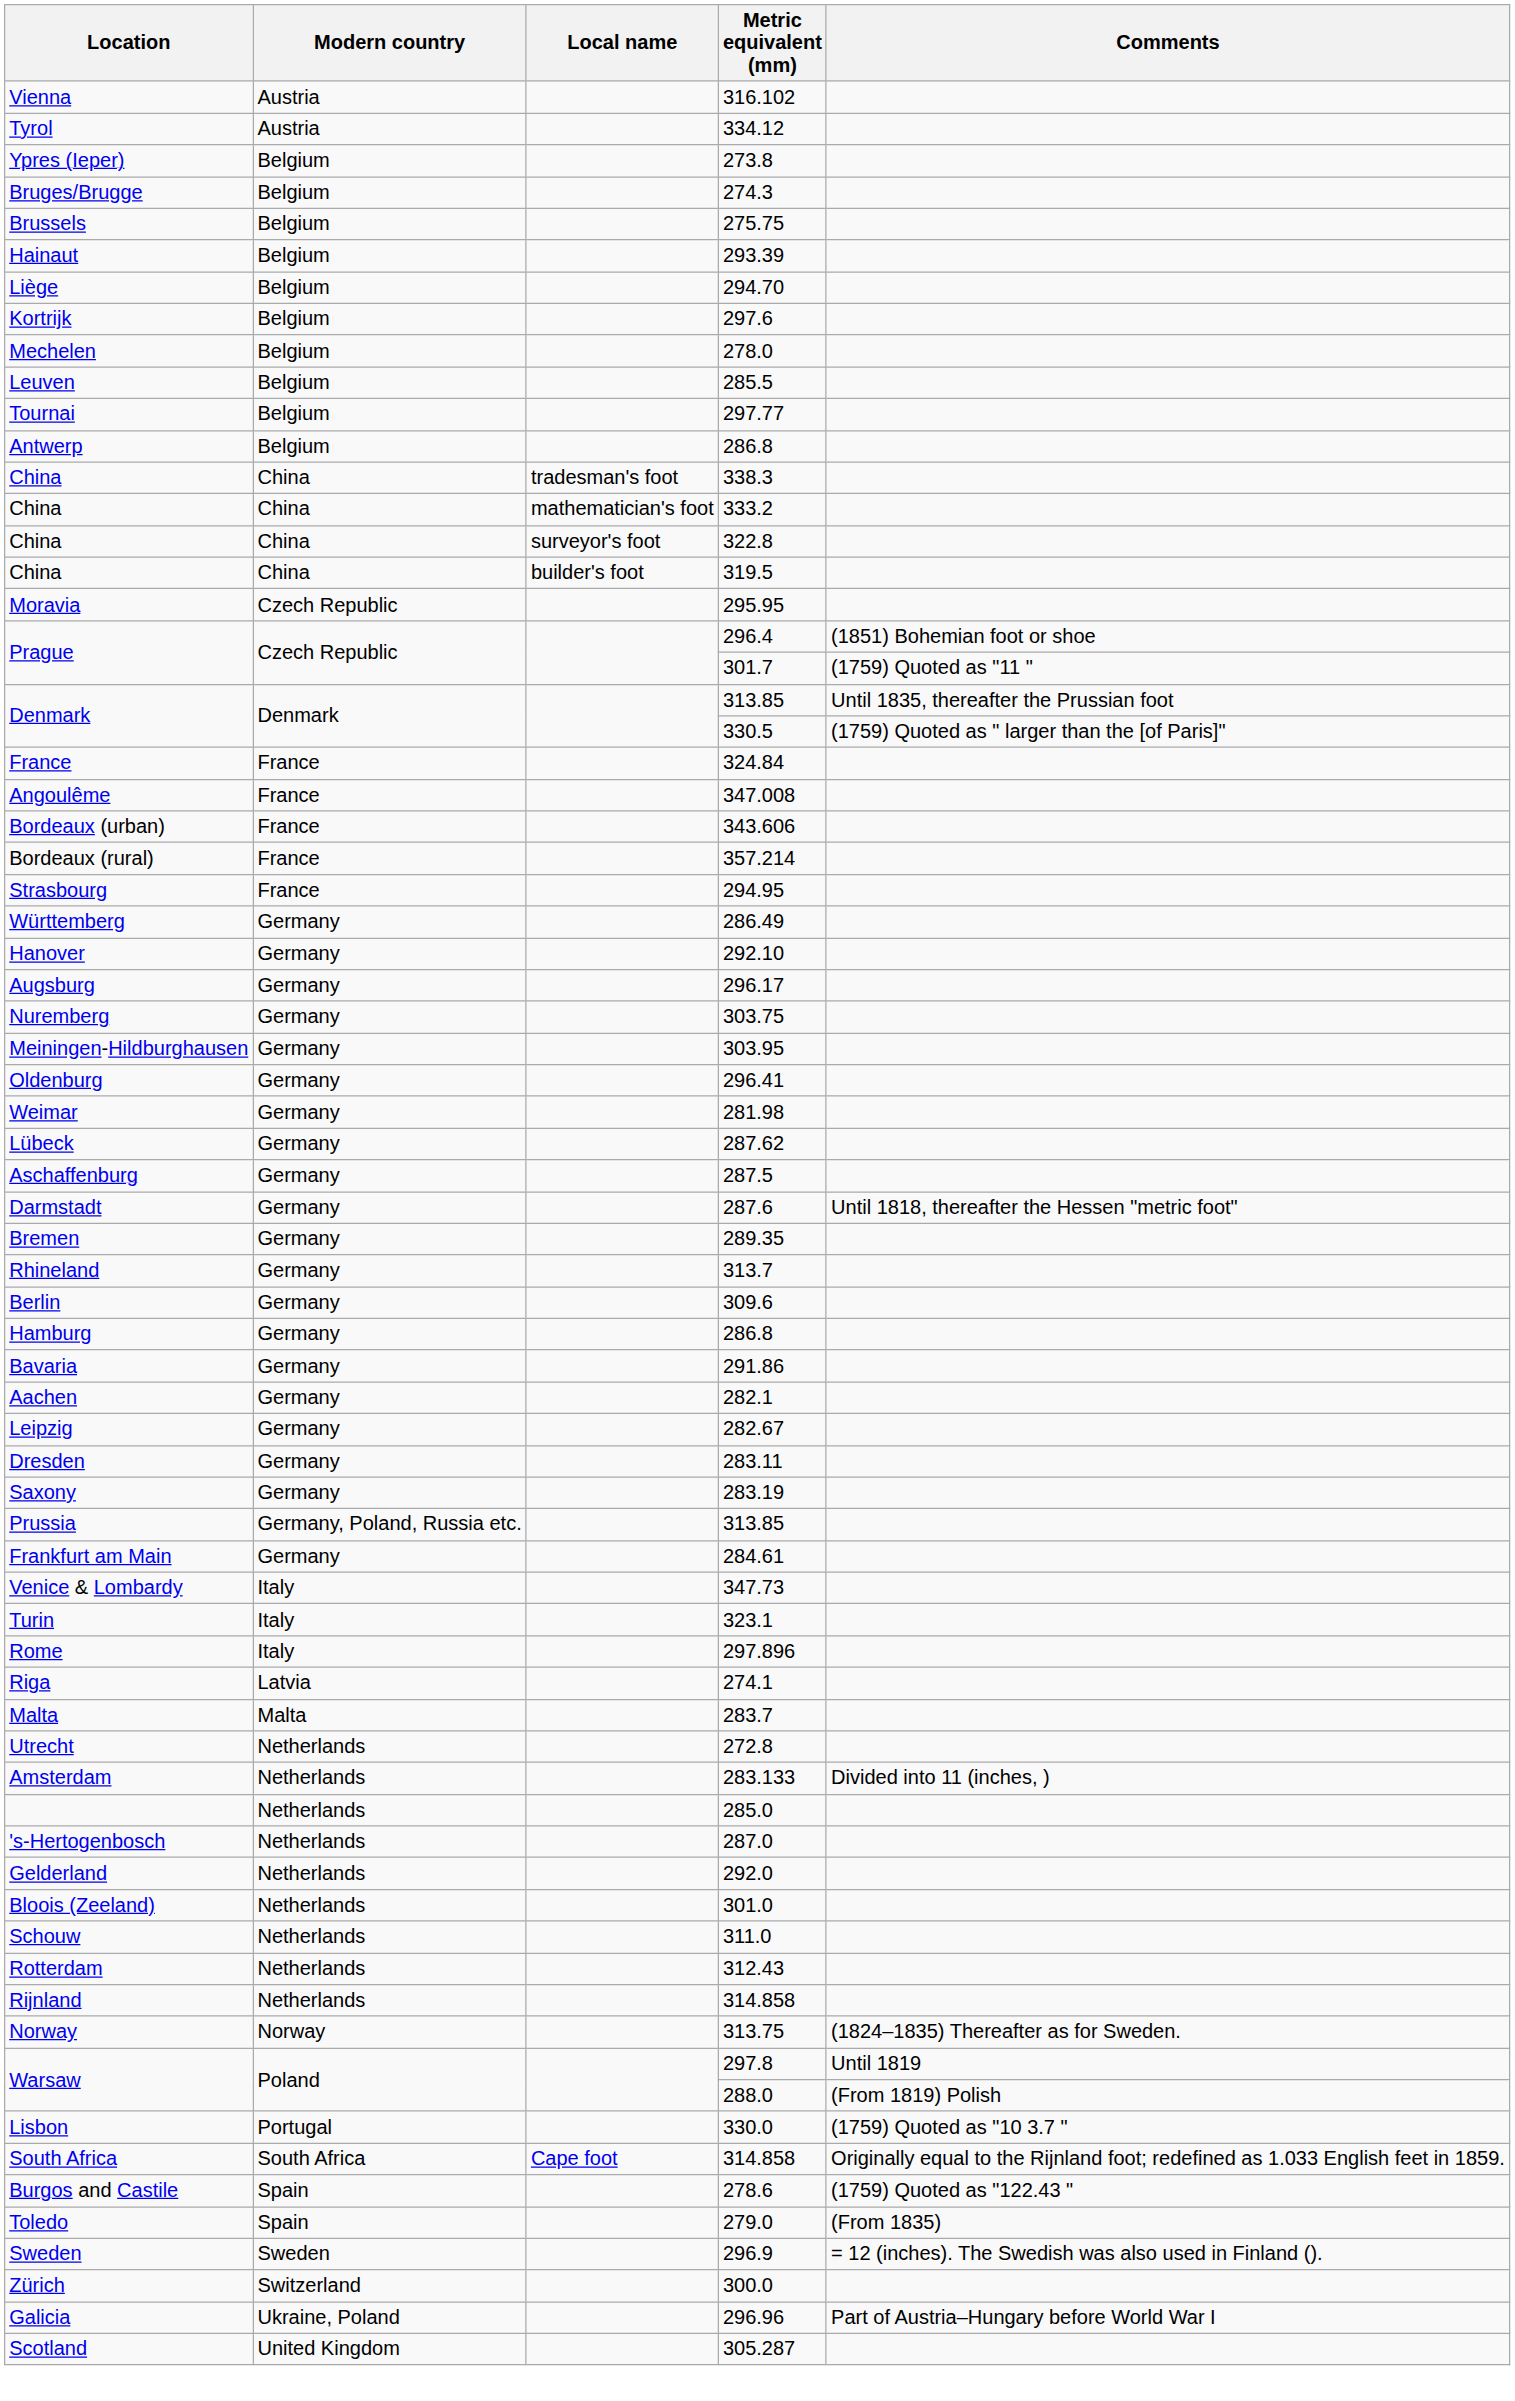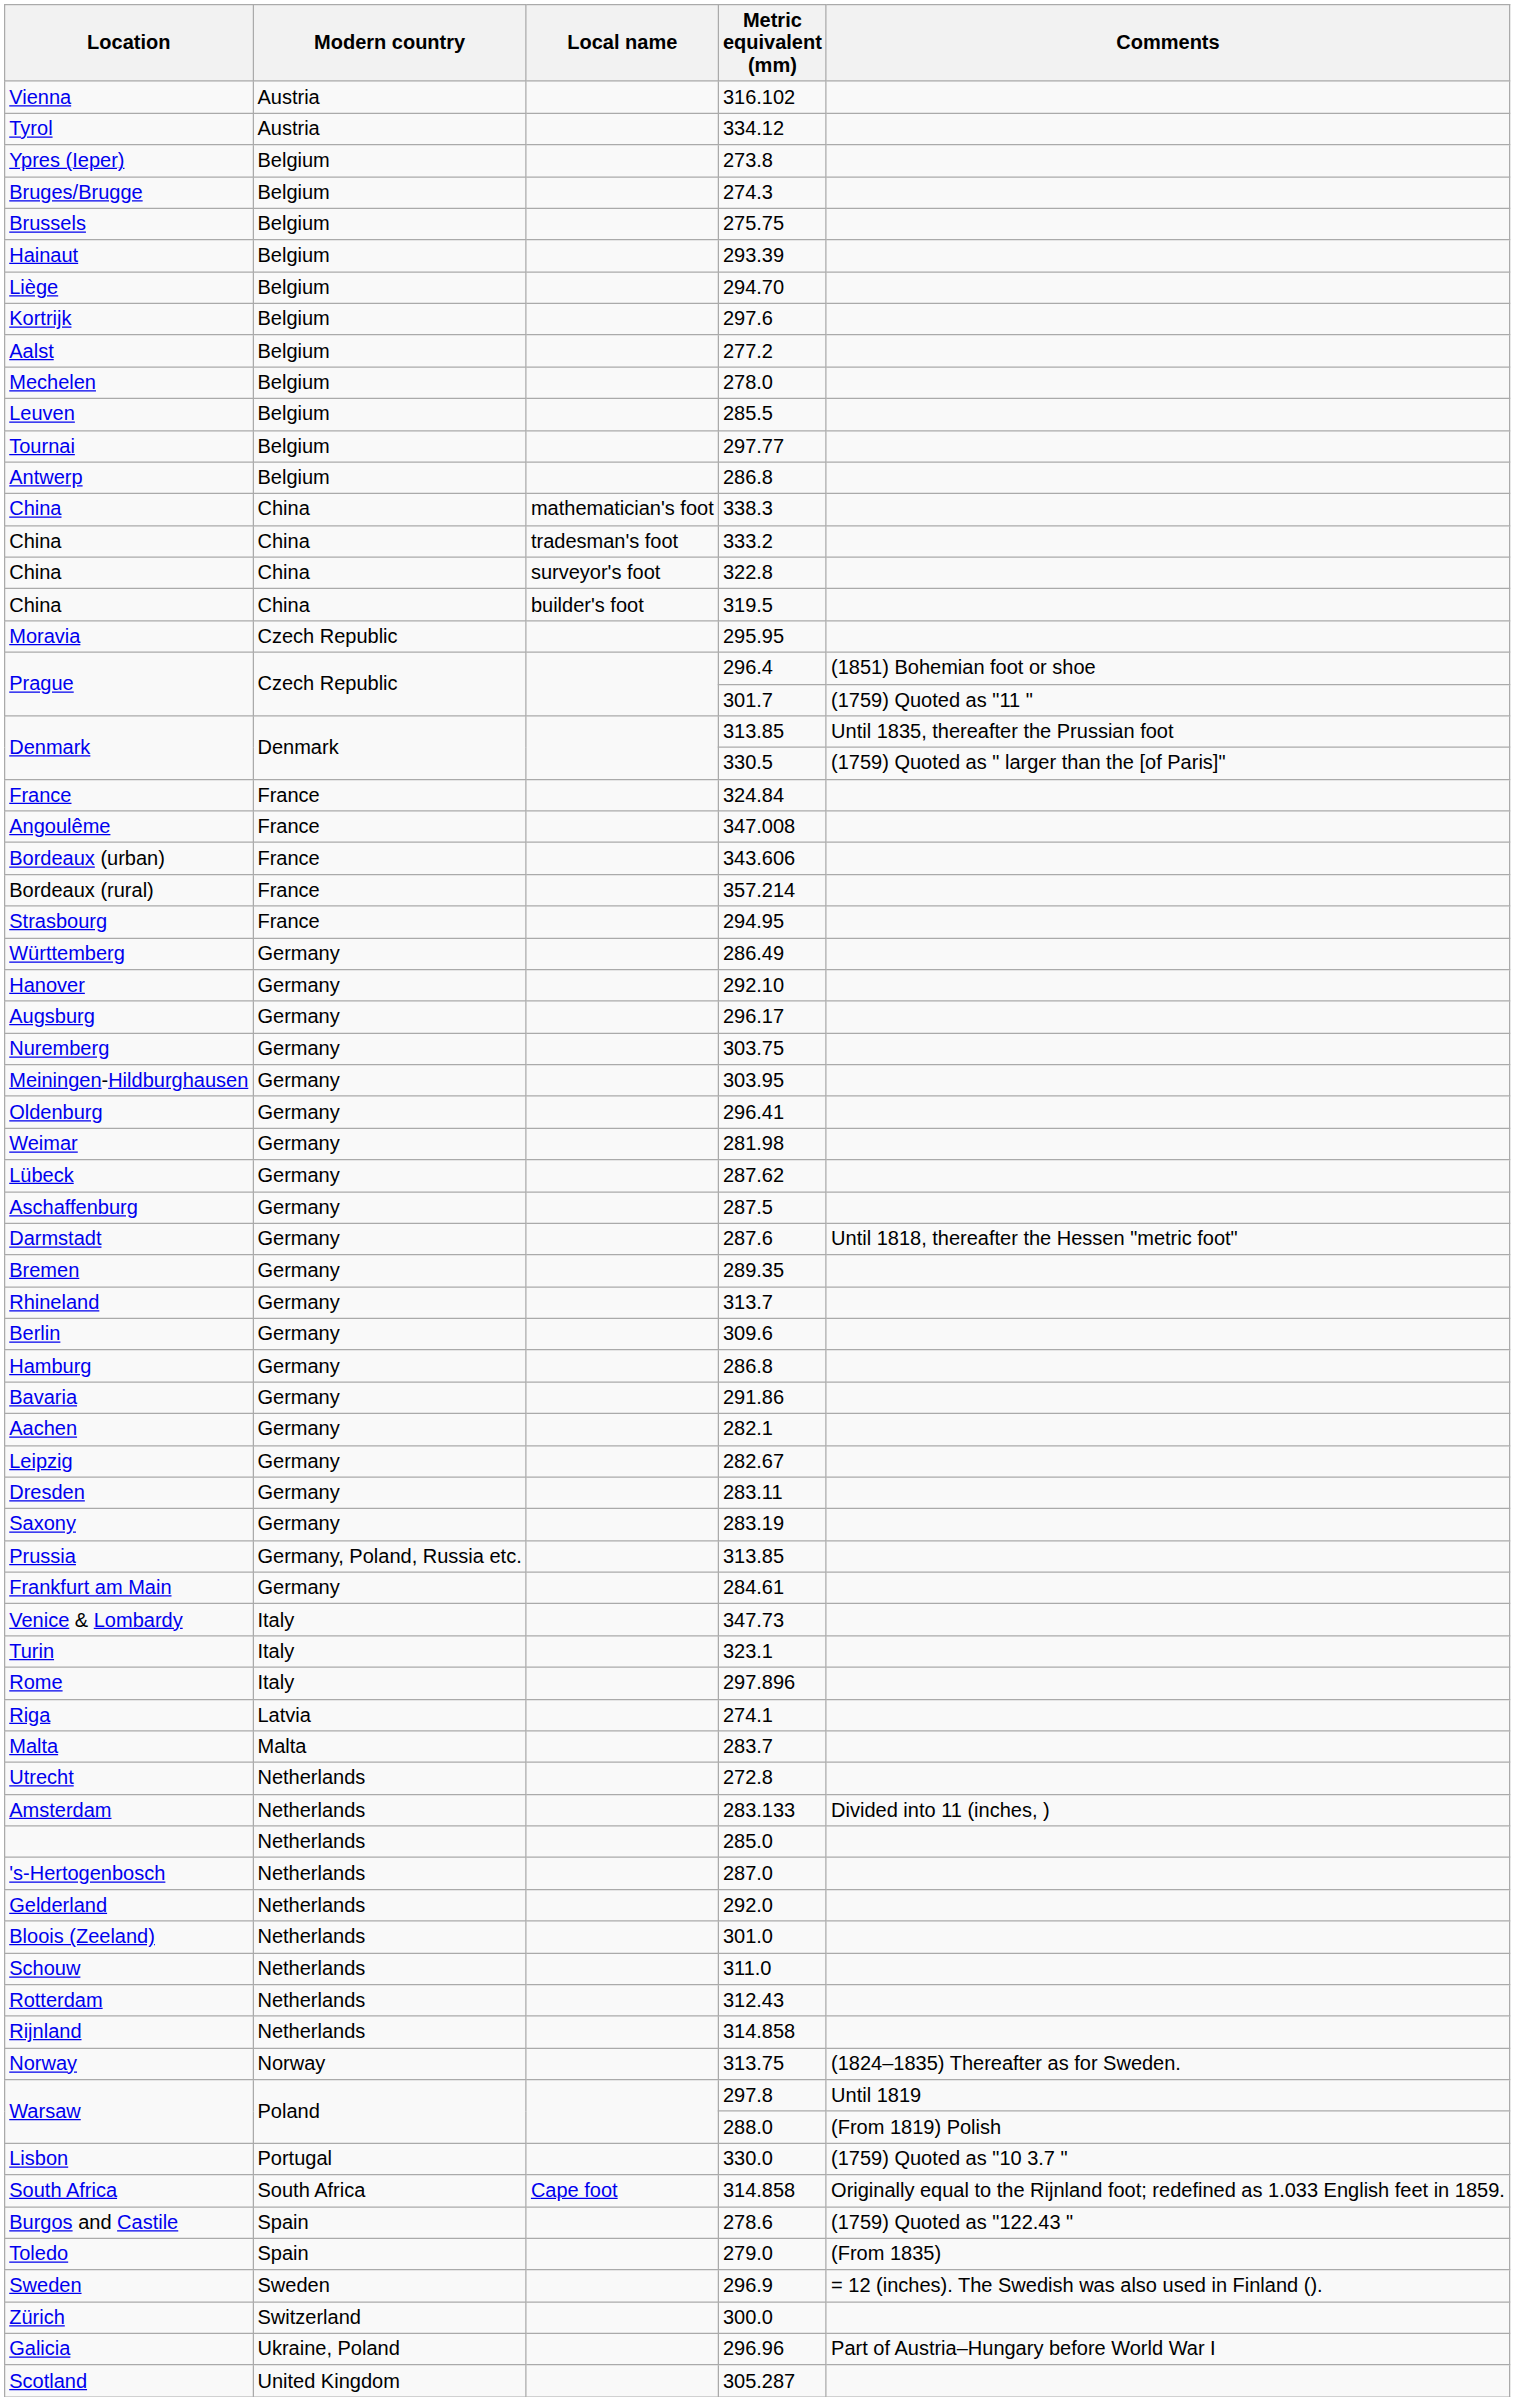 <table class="wikitable sortable">
 <tr>
 <th>Location</th>
 <th>Modern country</th>
 <th>Local name</th>
 <th>Metric <br>equivalent <br>(mm)</th>
 <th class="unsortable">Comments</th>
 </tr>
 <tr>
 <td><a href='#'>Vienna</a></td>
 <td>Austria</td>
 <td></td>
 <td>316.102</td>
 <td></td>
 </tr>
 <tr>
 <td><a href='#'>Tyrol</a></td>
 <td>Austria</td>
 <td></td>
 <td>334.12</td>
 <td></td>
 </tr>
 <tr>
 <td><a href='#'>Ypres (Ieper)</a></td>
 <td>Belgium</td>
 <td></td>
 <td>273.8</td>
 <td></td>
 </tr>
 <tr>
 <td><a href='#'>Bruges/Brugge</a></td>
 <td>Belgium</td>
 <td></td>
 <td>274.3</td>
 <td></td>
 </tr>
 <tr>
 <td><a href='#'>Brussels</a></td>
 <td>Belgium</td>
 <td></td>
 <td>275.75</td>
 <td></td>
 </tr>
 <tr>
 <td><a href='#'>Hainaut</a></td>
 <td>Belgium</td>
 <td></td>
 <td>293.39</td>
 <td></td>
 </tr>
 <tr>
 <td><a href='#'>Liège</a></td>
 <td>Belgium</td>
 <td></td>
 <td>294.70</td>
 <td></td>
 </tr>
 <tr>
 <td><a href='#'>Kortrijk</a></td>
 <td>Belgium</td>
 <td></td>
 <td>297.6</td>
 <td></td>
 </tr>
 <tr>
+<td><a href='#'>Aalst</a></td>
+<td>Belgium</td>
+<td></td>
+<td>277.2</td>
+<td></td>
+</tr>
+<tr>
 <td><a href='#'>Mechelen</a></td>
 <td>Belgium</td>
 <td></td>
 <td>278.0</td>
 <td></td>
 </tr>
 <tr>
 <td><a href='#'>Leuven</a></td>
 <td>Belgium</td>
 <td></td>
 <td>285.5</td>
 <td></td>
 </tr>
 <tr>
 <td><a href='#'>Tournai</a></td>
 <td>Belgium</td>
 <td></td>
 <td>297.77</td>
 <td></td>
 </tr>
 <tr>
 <td><a href='#'>Antwerp</a></td>
 <td>Belgium</td>
 <td></td>
 <td>286.8</td>
 <td></td>
 </tr>
 <tr>
 <td><a href='#'>China</a></td>
 <td>China</td>
-<td>tradesman's foot</td>
+<td>mathematician's foot</td>
 <td>338.3</td>
 <td></td>
 </tr>
 <tr>
 <td>China</td>
 <td>China</td>
-<td>mathematician's foot</td>
+<td>tradesman's foot</td>
 <td>333.2</td>
 <td></td>
 </tr>
 <tr>
 <td>China</td>
 <td>China</td>
 <td>surveyor's foot</td>
 <td>322.8</td>
 <td></td>
 </tr>
 <tr>
 <td>China</td>
 <td>China</td>
 <td>builder's foot</td>
 <td>319.5</td>
 <td></td>
 </tr>
 <tr>
 <td><a href='#'>Moravia</a></td>
 <td>Czech Republic</td>
 <td></td>
 <td>295.95</td>
 <td></td>
 </tr>
 <tr>
 <td rowspan="2"><a href='#'>Prague</a></td>
 <td rowspan="2">Czech Republic</td>
 <td rowspan="2"></td>
 <td>296.4</td>
 <td>(1851) Bohemian foot or shoe</td>
 </tr>
 <tr>
 <td>301.7</td>
 <td>(1759) Quoted as "11   "</td>
 </tr>
 <tr>
 <td rowspan="2"><a href='#'>Denmark</a></td>
 <td rowspan="2">Denmark</td>
 <td rowspan="2"></td>
 <td>313.85</td>
 <td>Until 1835, thereafter the Prussian foot</td>
 </tr>
 <tr>
 <td>330.5</td>
 <td>(1759) Quoted as "  larger than the  [of Paris]"</td>
 </tr>
 <tr>
 <td><a href='#'>France</a></td>
 <td>France</td>
 <td></td>
 <td>324.84</td>
 <td></td>
 </tr>
 <tr>
 <td><a href='#'>Angoulême</a></td>
 <td>France</td>
 <td></td>
 <td>347.008</td>
 <td></td>
 </tr>
 <tr>
 <td><a href='#'>Bordeaux</a> (urban)</td>
 <td>France</td>
 <td></td>
 <td>343.606</td>
 <td></td>
 </tr>
 <tr>
 <td>Bordeaux (rural)</td>
 <td>France</td>
 <td></td>
 <td>357.214</td>
 <td></td>
 </tr>
 <tr>
 <td><a href='#'>Strasbourg</a></td>
 <td>France</td>
 <td></td>
 <td>294.95</td>
 <td></td>
 </tr>
 <tr>
 <td><a href='#'>Württemberg</a></td>
 <td>Germany</td>
 <td></td>
 <td>286.49</td>
 <td></td>
 </tr>
 <tr>
 <td><a href='#'>Hanover</a></td>
 <td>Germany</td>
 <td></td>
 <td>292.10</td>
 <td></td>
 </tr>
 <tr>
 <td><a href='#'>Augsburg</a></td>
 <td>Germany</td>
 <td></td>
 <td>296.17</td>
 <td></td>
 </tr>
 <tr>
 <td><a href='#'>Nuremberg</a></td>
 <td>Germany</td>
 <td></td>
 <td>303.75</td>
 <td></td>
 </tr>
 <tr>
 <td><a href='#'>Meiningen</a>-<a href='#'>Hildburghausen</a></td>
 <td>Germany</td>
 <td></td>
 <td>303.95</td>
 <td></td>
 </tr>
 <tr>
 <td><a href='#'>Oldenburg</a></td>
 <td>Germany</td>
 <td></td>
 <td>296.41</td>
 <td></td>
 </tr>
 <tr>
 <td><a href='#'>Weimar</a></td>
 <td>Germany</td>
 <td></td>
 <td>281.98</td>
 <td></td>
 </tr>
 <tr>
 <td><a href='#'>Lübeck</a></td>
 <td>Germany</td>
 <td></td>
 <td>287.62</td>
 <td></td>
 </tr>
 <tr>
 <td><a href='#'>Aschaffenburg</a></td>
 <td>Germany</td>
 <td></td>
 <td>287.5</td>
 <td></td>
 </tr>
 <tr>
 <td><a href='#'>Darmstadt</a></td>
 <td>Germany</td>
 <td></td>
 <td>287.6</td>
 <td>Until 1818, thereafter the Hessen "metric foot"</td>
 </tr>
 <tr>
 <td><a href='#'>Bremen</a></td>
 <td>Germany</td>
 <td></td>
 <td>289.35</td>
 <td></td>
 </tr>
 <tr>
 <td><a href='#'>Rhineland</a></td>
 <td>Germany</td>
 <td></td>
 <td>313.7</td>
 <td></td>
 </tr>
 <tr>
 <td><a href='#'>Berlin</a></td>
 <td>Germany</td>
 <td></td>
 <td>309.6</td>
 <td></td>
 </tr>
 <tr>
 <td><a href='#'>Hamburg</a></td>
 <td>Germany</td>
 <td></td>
 <td>286.8</td>
 <td></td>
 </tr>
 <tr>
 <td><a href='#'>Bavaria</a></td>
 <td>Germany</td>
 <td></td>
 <td>291.86</td>
 <td></td>
 </tr>
 <tr>
 <td><a href='#'>Aachen</a></td>
 <td>Germany</td>
 <td></td>
 <td>282.1</td>
 <td></td>
 </tr>
 <tr>
 <td><a href='#'>Leipzig</a></td>
 <td>Germany</td>
 <td></td>
 <td>282.67</td>
 <td></td>
 </tr>
 <tr>
 <td><a href='#'>Dresden</a></td>
 <td>Germany</td>
 <td></td>
 <td>283.11</td>
 <td></td>
 </tr>
 <tr>
 <td><a href='#'>Saxony</a></td>
 <td>Germany</td>
 <td></td>
 <td>283.19</td>
 <td></td>
 </tr>
 <tr id=Prussia>
 <td><a href='#'>Prussia</a></td>
 <td>Germany, Poland, Russia etc.</td>
 <td></td>
 <td>313.85</td>
 <td></td>
 </tr>
 <tr>
 <td><a href='#'>Frankfurt am Main</a></td>
 <td>Germany</td>
 <td></td>
 <td>284.61</td>
 <td></td>
 </tr>
 <tr>
 <td><a href='#'>Venice</a> & <a href='#'>Lombardy</a></td>
 <td>Italy</td>
 <td></td>
 <td>347.73</td>
 <td></td>
 </tr>
 <tr>
 <td><a href='#'>Turin</a></td>
 <td>Italy</td>
 <td></td>
 <td>323.1</td>
 <td></td>
 </tr>
 <tr>
 <td><a href='#'>Rome</a></td>
 <td>Italy</td>
 <td></td>
 <td>297.896</td>
 <td></td>
 </tr>
 <tr>
 <td><a href='#'>Riga</a></td>
 <td>Latvia</td>
 <td></td>
 <td>274.1</td>
 <td></td>
 </tr>
 <tr>
 <td><a href='#'>Malta</a></td>
 <td>Malta</td>
 <td></td>
 <td>283.7</td>
 <td></td>
 </tr>
 <tr>
 <td><a href='#'>Utrecht</a></td>
 <td>Netherlands</td>
 <td></td>
 <td>272.8</td>
 <td></td>
 </tr>
 <tr>
 <td><a href='#'>Amsterdam</a></td>
 <td>Netherlands</td>
 <td></td>
 <td>283.133</td>
 <td>Divided into 11  (inches, )</td>
 </tr>
 <tr>
 <td></td>
 <td>Netherlands</td>
 <td></td>
 <td>285.0</td>
 <td></td>
 </tr>
 <tr>
 <td><a href='#'>'s-Hertogenbosch</a></td>
 <td>Netherlands</td>
 <td></td>
 <td>287.0</td>
 <td></td>
 </tr>
 <tr>
 <td><a href='#'>Gelderland</a></td>
 <td>Netherlands</td>
 <td></td>
 <td>292.0</td>
 <td></td>
 </tr>
 <tr>
 <td><a href='#'>Bloois (Zeeland)</a></td>
 <td>Netherlands</td>
 <td></td>
 <td>301.0</td>
 <td></td>
 </tr>
 <tr>
 <td><a href='#'>Schouw</a></td>
 <td>Netherlands</td>
 <td></td>
 <td>311.0</td>
 <td></td>
 </tr>
 <tr>
 <td><a href='#'>Rotterdam</a></td>
 <td>Netherlands</td>
 <td></td>
 <td>312.43</td>
 <td></td>
 </tr>
 <tr>
 <td><a href='#'>Rijnland</a></td>
 <td>Netherlands</td>
 <td></td>
 <td>314.858</td>
 <td></td>
 </tr>
 <tr>
 <td><a href='#'>Norway</a></td>
 <td>Norway</td>
 <td></td>
 <td>313.75</td>
 <td>(1824–1835) Thereafter as for Sweden.</td>
 </tr>
 <tr>
 <td rowspan="2"><a href='#'>Warsaw</a></td>
 <td rowspan="2">Poland</td>
 <td rowspan="2"></td>
 <td>297.8</td>
 <td>Until 1819</td>
 </tr>
 <tr>
 <td>288.0</td>
 <td>(From 1819) Polish </td>
 </tr>
 <tr>
 <td><a href='#'>Lisbon</a></td>
 <td>Portugal</td>
 <td></td>
 <td>330.0</td>
 <td>(1759) Quoted as "10  3.7 "</td>
 </tr>
 <tr>
 <td><a href='#'>South Africa</a></td>
 <td>South Africa</td>
 <td><a href='#'>Cape foot</a></td>
 <td>314.858</td>
 <td>Originally equal to the Rijnland foot; redefined as 1.033 English feet in 1859.</td>
 </tr>
 <tr>
 <td><a href='#'>Burgos</a> and <a href='#'>Castile</a></td>
 <td>Spain</td>
 <td></td>
 <td>278.6</td>
 <td>(1759) Quoted as "122.43 "</td>
 </tr>
 <tr>
 <td><a href='#'>Toledo</a></td>
 <td>Spain</td>
 <td></td>
 <td>279.0</td>
 <td>(From 1835)</td>
 </tr>
 <tr>
 <td><a href='#'>Sweden</a></td>
 <td>Sweden</td>
 <td></td>
 <td>296.9</td>
 <td>= 12  (inches). The Swedish  was also used in Finland ().</td>
 </tr>
 <tr>
 <td><a href='#'>Zürich</a></td>
 <td>Switzerland</td>
 <td></td>
 <td>300.0</td>
 <td></td>
 </tr>
 <tr>
 <td><a href='#'>Galicia</a></td>
 <td>Ukraine, Poland</td>
 <td></td>
 <td>296.96</td>
 <td>Part of Austria–Hungary before World War I</td>
 </tr>
 <tr>
 <td><a href='#'>Scotland</a></td>
 <td>United Kingdom</td>
 <td></td>
 <td>305.287</td>
 <td></td>
 </tr>
 </table>
